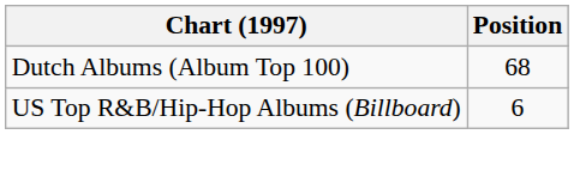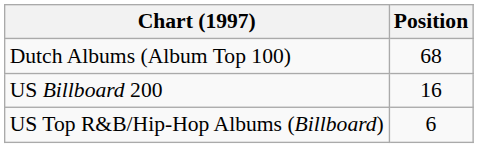 <table class="wikitable sortable">
 <tr>
 <th>Chart (1997)</th>
 <th>Position</th>
 </tr>
 <tr>
 <td>Dutch Albums (Album Top 100)</td>
 <td align="center">68</td>
 </tr>
 <tr>
+<td>US <em>Billboard</em> 200</td>
+<td align="center">16</td>
+</tr>
+<tr>
 <td>US Top R&B/Hip-Hop Albums (<em>Billboard</em>)</td>
 <td align="center">6</td>
 </tr>
 </table>
